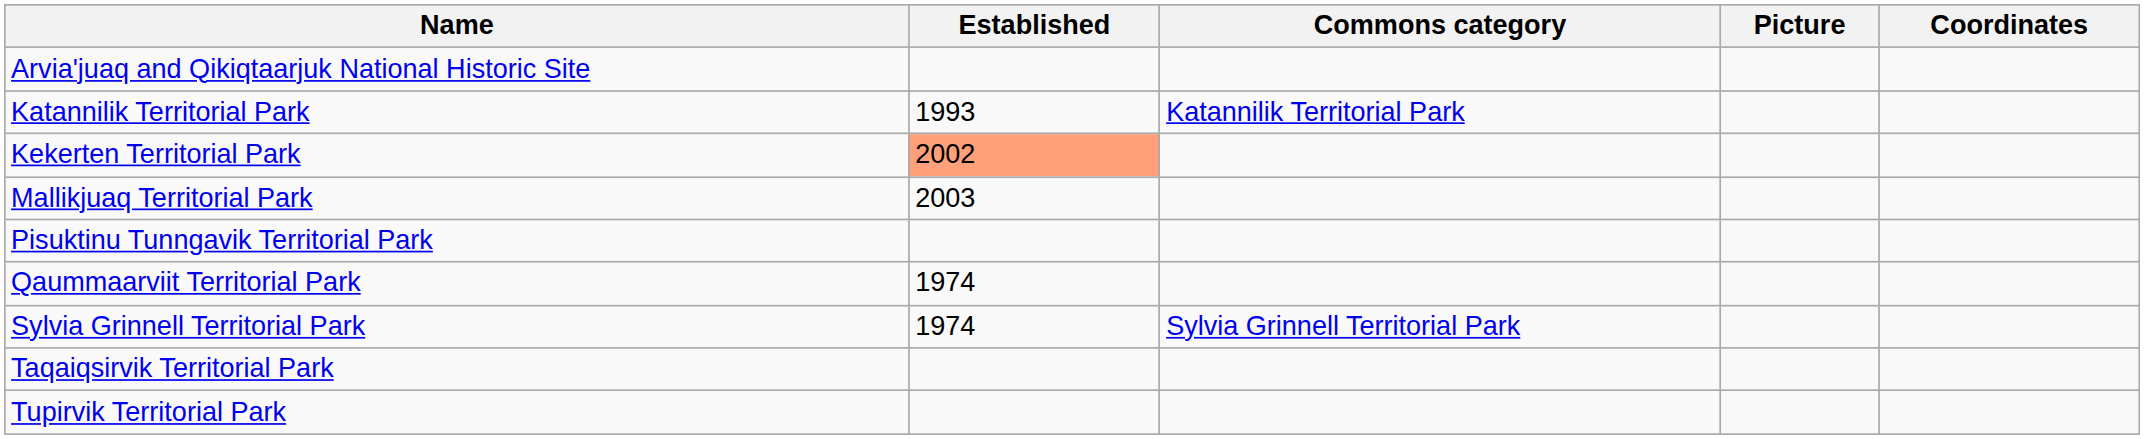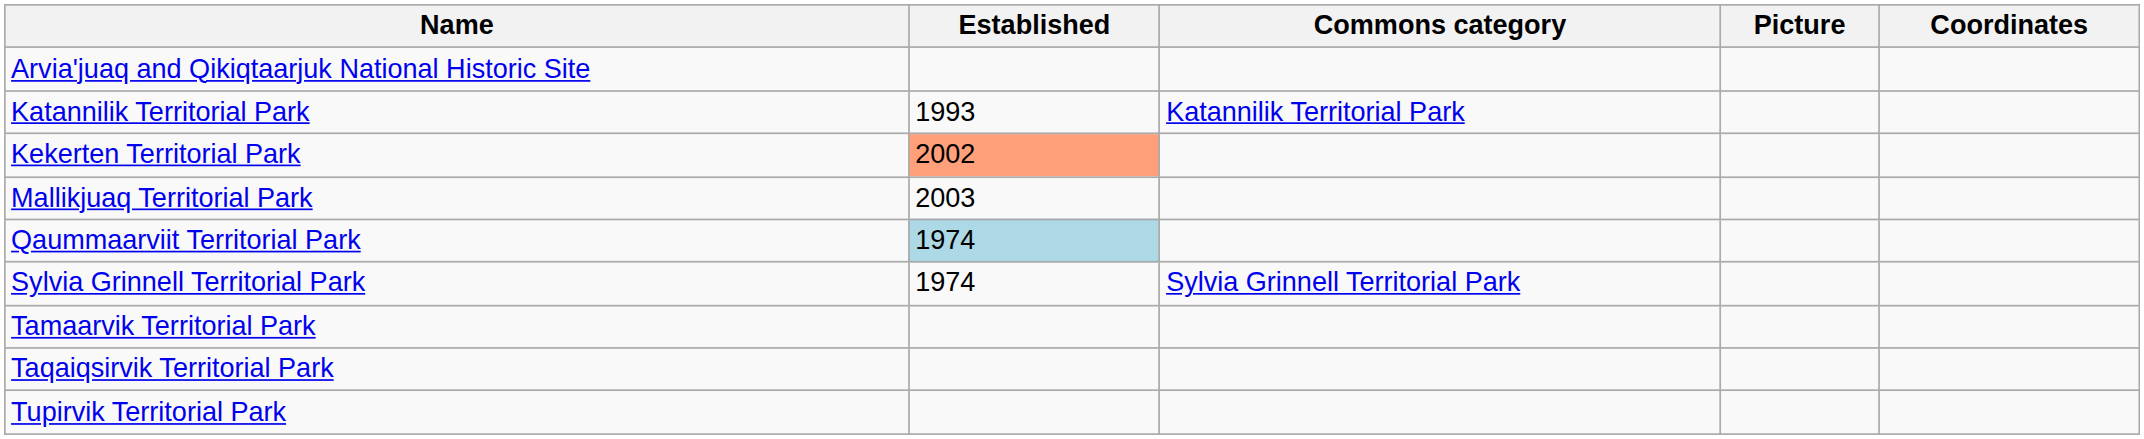 <table class='wikitable sortable' style="width:100%">
 <tr>
 <th>Name</th>
 <th>Established</th>
 <th>Commons category</th>
 <th>Picture</th>
 <th>Coordinates</th>
 </tr>
 <tr>
 <td><a href='#'>Arvia'juaq and Qikiqtaarjuk National Historic Site</a></td>
 <td></td>
 <td></td>
 <td></td>
 <td></td>
 </tr>
 <tr>
 <td><a href='#'>Katannilik Territorial Park</a></td>
 <td>1993</td>
 <td><a href='#'>Katannilik Territorial Park</a></td>
 <td></td>
 <td></td>
 </tr>
 <tr>
 <td><a href='#'>Kekerten Territorial Park</a></td>
 <td style="background: lightsalmon;">2002</td>
 <td></td>
 <td></td>
 <td></td>
 </tr>
 <tr>
 <td><a href='#'>Mallikjuaq Territorial Park</a></td>
 <td>2003</td>
 <td></td>
 <td></td>
 <td></td>
 </tr>
 <tr>
-<td><a href='#'>Pisuktinu Tunngavik Territorial Park</a></td>
-<td></td>
-<td></td>
-<td></td>
-<td></td>
-</tr>
-<tr>
 <td><a href='#'>Qaummaarviit Territorial Park</a></td>
-<td>1974</td>
+<td style="background: lightblue;">1974</td>
 <td></td>
 <td></td>
 <td></td>
 </tr>
 <tr>
 <td><a href='#'>Sylvia Grinnell Territorial Park</a></td>
 <td>1974</td>
 <td><a href='#'>Sylvia Grinnell Territorial Park</a></td>
+<td></td>
+<td></td>
+</tr>
+<tr>
+<td><a href='#'>Tamaarvik Territorial Park</a></td>
+<td></td>
+<td></td>
 <td></td>
 <td></td>
 </tr>
 <tr>
 <td><a href='#'>Taqaiqsirvik Territorial Park</a></td>
 <td></td>
 <td></td>
 <td></td>
 <td></td>
 </tr>
 <tr>
 <td><a href='#'>Tupirvik Territorial Park</a></td>
 <td></td>
 <td></td>
 <td></td>
 <td></td>
 </tr>
 </table>
